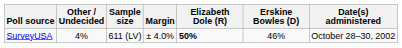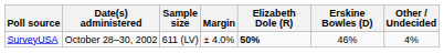 <table class="wikitable" style="font-size:90%">
 <tr valign=bottom>
 <th>Poll source</th>
-<th>Other /<br>Undecided</th>
+<th>Date(s)<br>administered</th>
 <th>Sample<br>size</th>
 <th>Margin<br></th>
 <th style="width:100px;">Elizabeth<br>Dole (R)</th>
 <th style="width:100px;">Erskine<br>Bowles (D)</th>
-<th>Date(s)<br>administered</th>
+<th>Other /<br>Undecided</th>
 </tr>
 <tr>
 <td><a href='#'>SurveyUSA</a></td>
-<td align=center>4%</td>
+<td align=center>October 28–30, 2002</td>
 <td align=center>611 (LV)</td>
 <td align=center>± 4.0%</td>
 <td><strong>50%</strong></td>
 <td align=center>46%</td>
-<td align=center>October 28–30, 2002</td>
+<td align=center>4%</td>
 </tr>
 </table>
